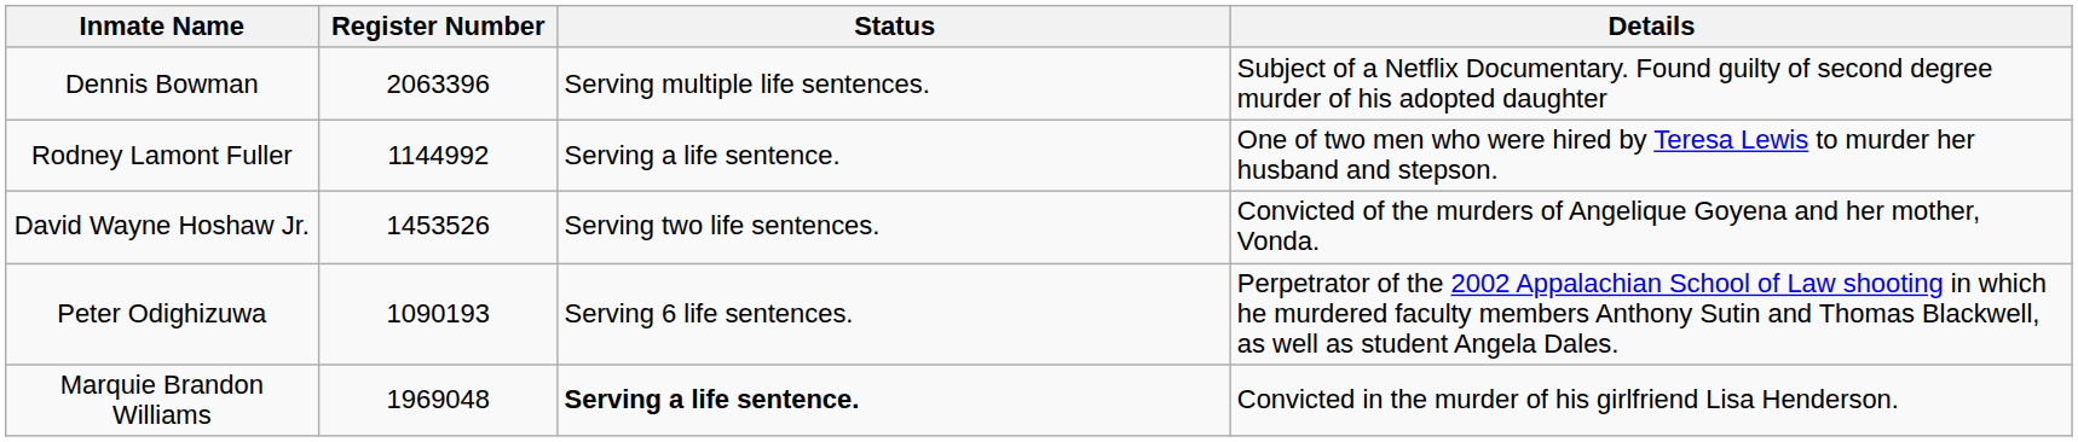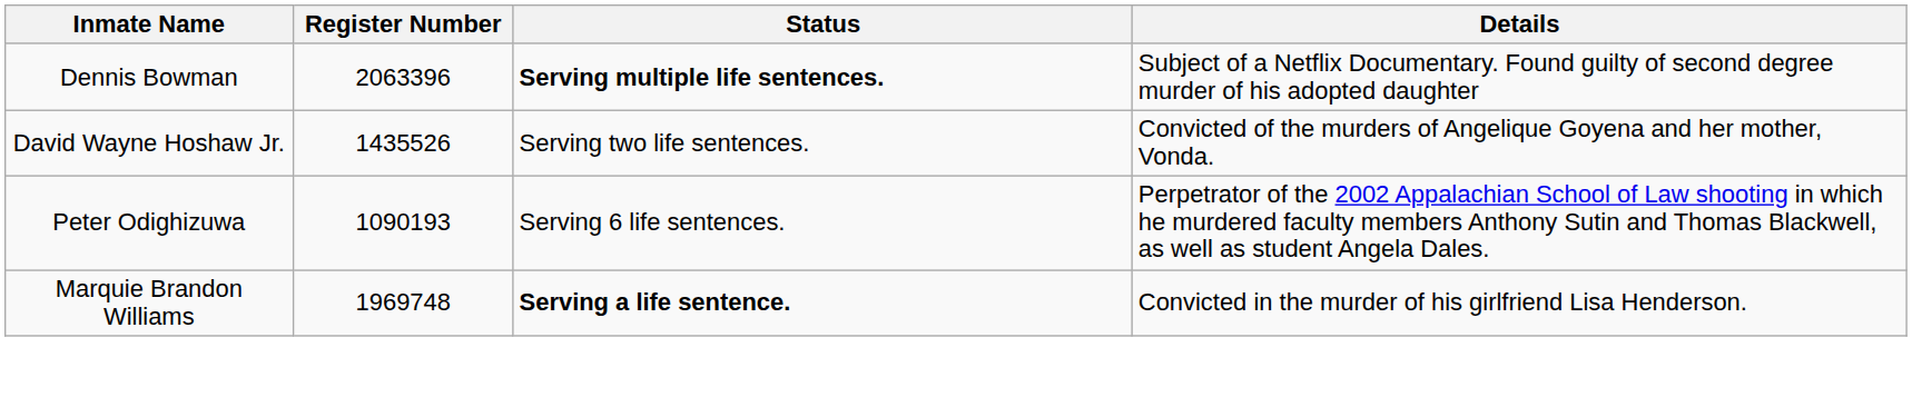 <table class="wikitable sortable">
 <tr>
 <th width=13%>Inmate Name</th>
 <th width=10%>Register Number</th>
 <th width=28%>Status</th>
 <th width=35%>Details</th>
 </tr>
 <tr>
 <td style="text-align:center;">Dennis Bowman</td>
 <td style="text-align:center;">2063396</td>
-<td>Serving multiple life sentences.</td>
+<td><strong>Serving multiple life sentences.</strong></td>
 <td>Subject of a Netflix Documentary. Found guilty of second degree murder of his adopted daughter</td>
 </tr>
 <tr>
-<td style="text-align:center;">Rodney Lamont Fuller</td>
-<td style="text-align:center;">1144992</td>
-<td>Serving a life sentence.</td>
-<td>One of two men who were hired by <a href='#'>Teresa Lewis</a> to murder her husband and stepson.</td>
-</tr>
-<tr>
 <td style="text-align:center;">David Wayne Hoshaw Jr.</td>
-<td style="text-align:center;">1453526</td>
+<td style="text-align:center;">1435526</td>
 <td>Serving two life sentences.</td>
 <td>Convicted of the murders of Angelique Goyena and her mother, Vonda.</td>
 </tr>
 <tr>
 <td style="text-align:center;">Peter Odighizuwa</td>
 <td style="text-align:center;">1090193</td>
 <td>Serving 6 life sentences.</td>
 <td>Perpetrator of the <a href='#'>2002 Appalachian School of Law shooting</a> in which he murdered faculty members Anthony Sutin and Thomas Blackwell, as well as student Angela Dales.</td>
 </tr>
 <tr>
 <td style="text-align:center;">Marquie Brandon Williams</td>
-<td style="text-align:center;">1969048</td>
+<td style="text-align:center;">1969748</td>
 <td><strong>Serving a life sentence.</strong></td>
 <td>Convicted in the murder of his girlfriend Lisa Henderson.</td>
 </tr>
 </table>
